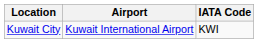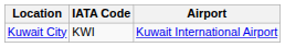 <table class="wikitable">
 <tr>
 <th>Location</th>
+<th>IATA Code</th>
 <th>Airport</th>
-<th>IATA Code</th>
 </tr>
 <tr>
 <td><a href='#'>Kuwait City</a></td>
+<td>KWI</td>
 <td><a href='#'>Kuwait International Airport</a></td>
-<td>KWI</td>
 </tr>
 </table>
